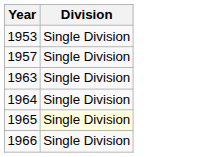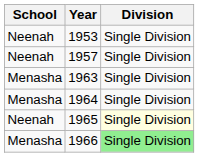 <table class="wikitable">
 <tr>
+<th>School</th>
 <th>Year</th>
 <th>Division</th>
 </tr>
 <tr>
+<td>Neenah</td>
 <td>1953</td>
 <td>Single Division</td>
 </tr>
 <tr>
+<td>Neenah</td>
 <td>1957</td>
 <td>Single Division</td>
 </tr>
 <tr>
+<td>Menasha</td>
 <td>1963</td>
 <td>Single Division</td>
 </tr>
 <tr>
+<td>Menasha</td>
 <td>1964</td>
 <td>Single Division</td>
 </tr>
 <tr>
+<td>Neenah</td>
 <td>1965</td>
 <td style="background: lightyellow;">Single Division</td>
 </tr>
 <tr>
+<td>Menasha</td>
 <td>1966</td>
-<td>Single Division</td>
+<td style="background: lightgreen;">Single Division</td>
 </tr>
 </table>
